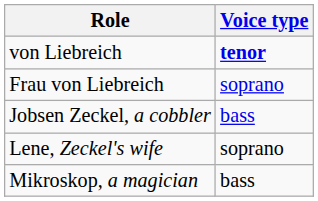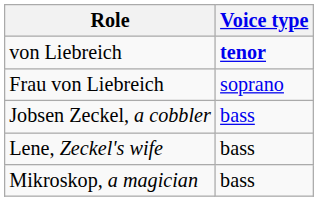 <table class="wikitable">
 <tr>
 <th>Role</th>
 <th><a href='#'>Voice type</a></th>
 </tr>
 <tr>
 <td>von Liebreich</td>
 <td><strong><a href='#'>tenor</a></strong></td>
 </tr>
 <tr>
 <td>Frau von Liebreich</td>
 <td><a href='#'>soprano</a></td>
 </tr>
 <tr>
 <td>Jobsen Zeckel, <em>a cobbler</em></td>
 <td><a href='#'>bass</a></td>
 </tr>
 <tr>
 <td>Lene, <em>Zeckel's wife</em></td>
-<td>soprano</td>
+<td>bass</td>
 </tr>
 <tr>
 <td>Mikroskop, <em>a magician</em></td>
 <td>bass</td>
 </tr>
 </table>
